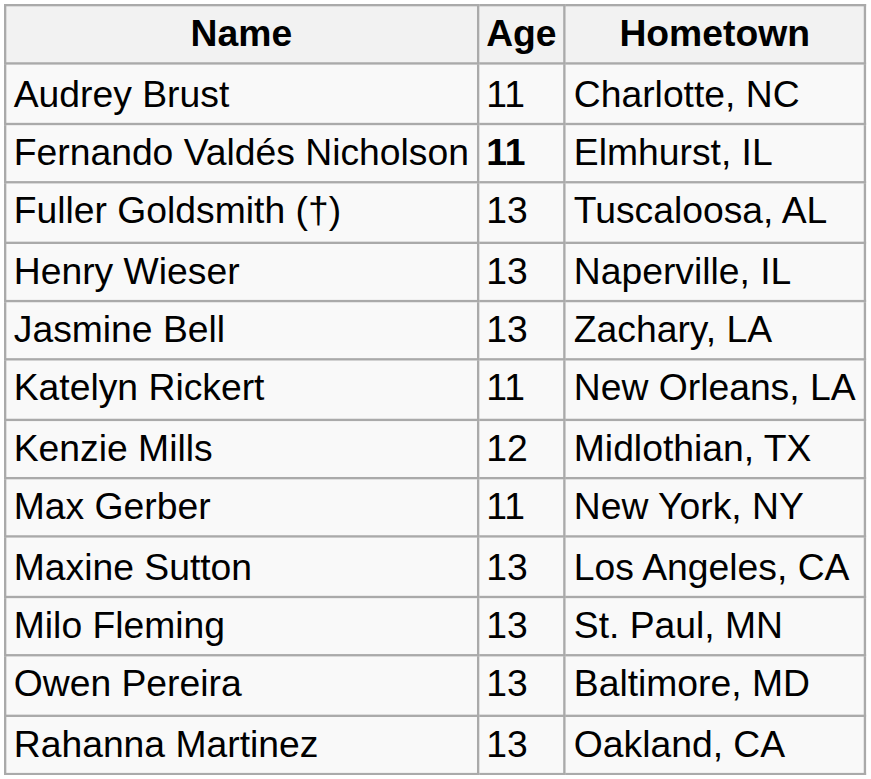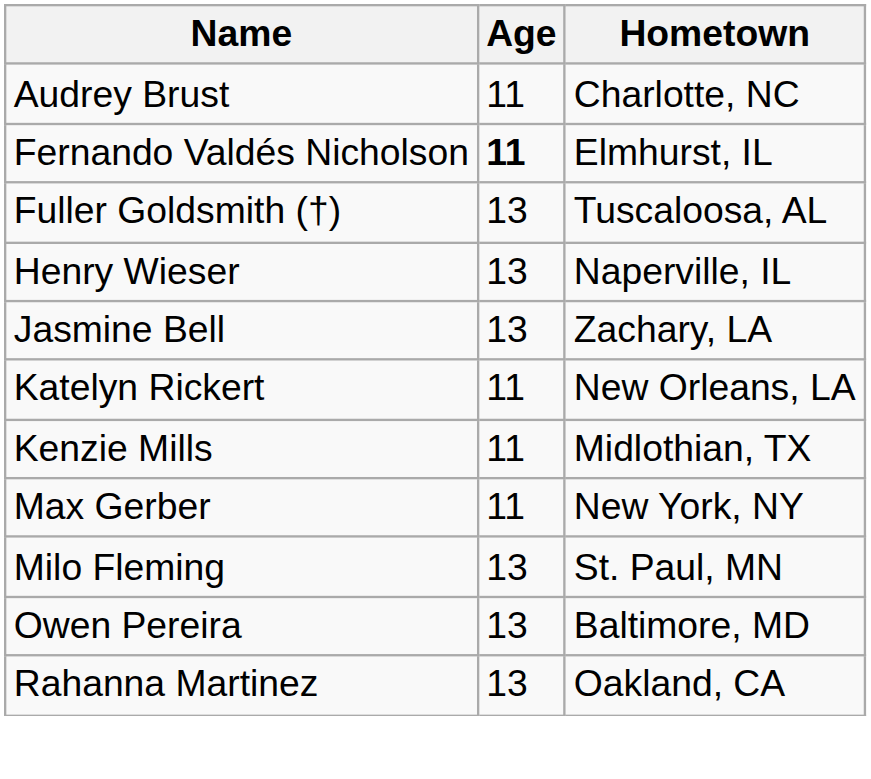 <table class="wikitable">
 <tr>
 <th>Name</th>
 <th>Age</th>
 <th>Hometown</th>
 </tr>
 <tr>
 <td>Audrey Brust</td>
 <td>11</td>
 <td>Charlotte, NC</td>
 </tr>
 <tr>
 <td>Fernando Valdés Nicholson</td>
 <td><strong>11</strong></td>
 <td>Elmhurst, IL</td>
 </tr>
 <tr>
 <td>Fuller Goldsmith (†)</td>
 <td>13</td>
 <td>Tuscaloosa, AL</td>
 </tr>
 <tr>
 <td>Henry Wieser</td>
 <td>13</td>
 <td>Naperville, IL</td>
 </tr>
 <tr>
 <td>Jasmine Bell</td>
 <td>13</td>
 <td>Zachary, LA</td>
 </tr>
 <tr>
 <td>Katelyn Rickert</td>
 <td>11</td>
 <td>New Orleans, LA</td>
 </tr>
 <tr>
 <td>Kenzie Mills</td>
-<td>12</td>
+<td>11</td>
 <td>Midlothian, TX</td>
 </tr>
 <tr>
 <td>Max Gerber</td>
 <td>11</td>
 <td>New York, NY</td>
-</tr>
-<tr>
-<td>Maxine Sutton</td>
-<td>13</td>
-<td>Los Angeles, CA</td>
 </tr>
 <tr>
 <td>Milo Fleming</td>
 <td>13</td>
 <td>St. Paul, MN</td>
 </tr>
 <tr>
 <td>Owen Pereira</td>
 <td>13</td>
 <td>Baltimore, MD</td>
 </tr>
 <tr>
 <td>Rahanna Martinez</td>
 <td>13</td>
 <td>Oakland, CA</td>
 </tr>
 </table>
